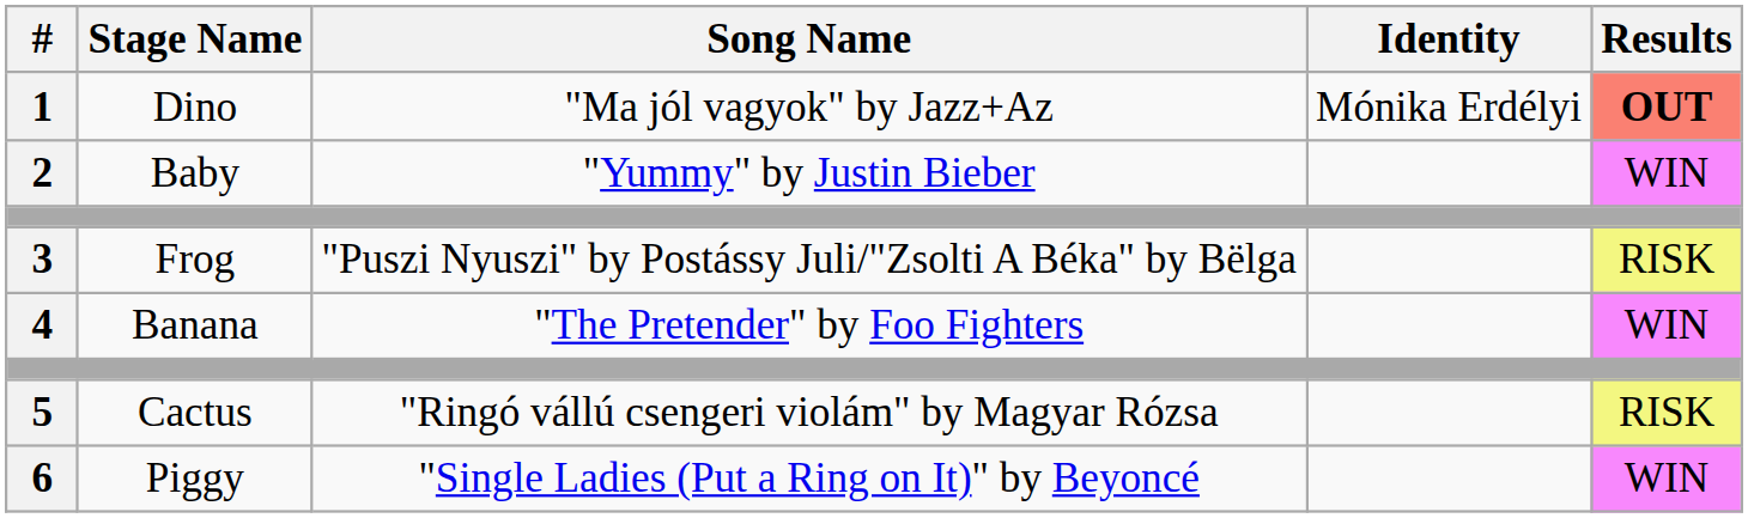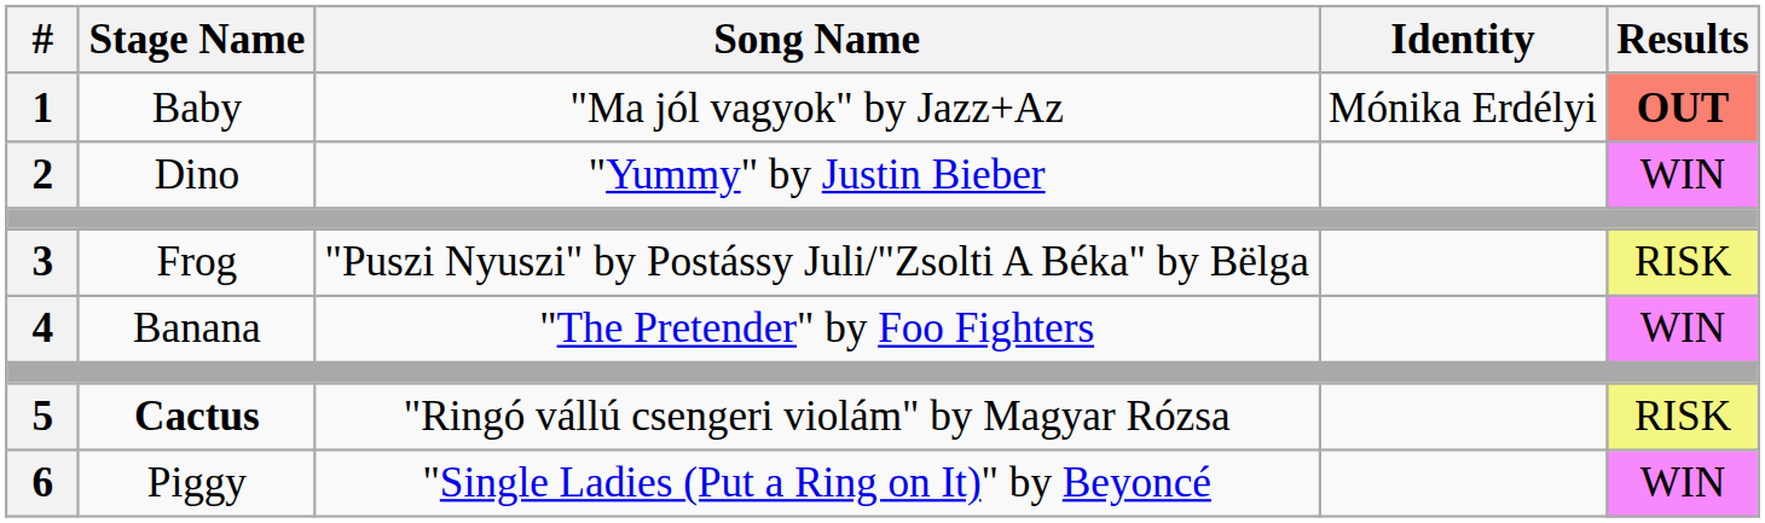 <table class="wikitable" style="text-align:center">
 <tr>
 <th style="width:20px">#</th>
 <th>Stage Name</th>
 <th>Song Name</th>
 <th>Identity</th>
 <th>Results</th>
 </tr>
 <tr>
 <th>1</th>
-<td>Dino</td>
+<td>Baby</td>
 <td>"Ma jól vagyok" by Jazz+Az</td>
 <td>Mónika Erdélyi</td>
 <td bgcolor="salmon"><strong>OUT</strong></td>
 </tr>
 <tr>
 <th>2</th>
-<td>Baby</td>
+<td>Dino</td>
 <td>"<a href='#'>Yummy</a>" by <a href='#'>Justin Bieber</a></td>
 <td></td>
 <td bgcolor="#f888fd">WIN</td>
 </tr>
 <tr>
 <th ! colspan="5" style="background:darkgrey"></th>
 </tr>
 <tr>
 <th>3</th>
 <td>Frog</td>
 <td>"Puszi Nyuszi" by Postássy Juli/"Zsolti A Béka" by Bëlga</td>
 <td></td>
 <td bgcolor="#f3f781">RISK</td>
 </tr>
 <tr>
 <th>4</th>
 <td>Banana</td>
 <td>"<a href='#'>The Pretender</a>" by <a href='#'>Foo Fighters</a></td>
 <td></td>
 <td bgcolor="#f888fd">WIN</td>
 </tr>
 <tr>
 <th ! colspan="5" style="background:darkgrey"></th>
 </tr>
 <tr>
 <th>5</th>
-<td>Cactus</td>
+<td><strong>Cactus</strong></td>
 <td>"Ringó vállú csengeri violám" by Magyar Rózsa</td>
 <td></td>
 <td bgcolor="#f3f781">RISK</td>
 </tr>
 <tr>
 <th>6</th>
 <td>Piggy</td>
 <td>"<a href='#'>Single Ladies (Put a Ring on It)</a>" by <a href='#'>Beyoncé</a></td>
 <td></td>
 <td bgcolor="#f888fd">WIN</td>
 </tr>
 </table>
